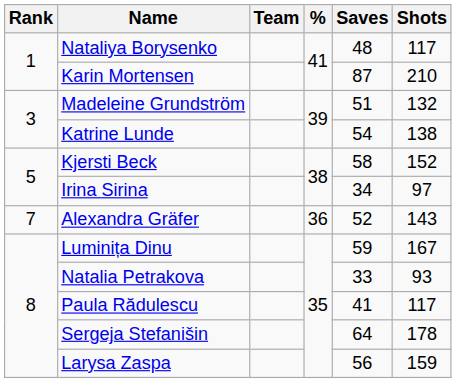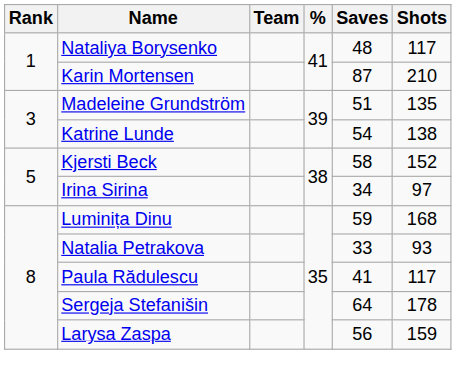 <table class="wikitable sortable" style="text-align: center;">
 <tr>
 <th>Rank</th>
 <th>Name</th>
 <th>Team</th>
 <th>%</th>
 <th>Saves</th>
 <th>Shots</th>
 </tr>
 <tr>
 <td rowspan=2>1</td>
 <td align=left><a href='#'>Nataliya Borysenko</a></td>
 <td align=left></td>
 <td rowspan=2>41</td>
 <td>48</td>
 <td>117</td>
 </tr>
 <tr>
 <td align=left><a href='#'>Karin Mortensen</a></td>
 <td align=left></td>
 <td>87</td>
 <td>210</td>
 </tr>
 <tr>
 <td rowspan=2>3</td>
 <td align=left><a href='#'>Madeleine Grundström</a></td>
 <td align=left></td>
 <td rowspan=2>39</td>
 <td>51</td>
-<td>132</td>
+<td>135</td>
 </tr>
 <tr>
 <td align=left><a href='#'>Katrine Lunde</a></td>
 <td align=left></td>
 <td>54</td>
 <td>138</td>
 </tr>
 <tr>
 <td rowspan=2>5</td>
 <td align=left><a href='#'>Kjersti Beck</a></td>
 <td align=left></td>
 <td rowspan=2>38</td>
 <td>58</td>
 <td>152</td>
 </tr>
 <tr>
 <td align=left><a href='#'>Irina Sirina</a></td>
 <td align=left></td>
 <td>34</td>
 <td>97</td>
 </tr>
 <tr>
-<td>7</td>
-<td align=left><a href='#'>Alexandra Gräfer</a></td>
-<td align=left></td>
-<td>36</td>
-<td>52</td>
-<td>143</td>
-</tr>
-<tr>
 <td rowspan=5>8</td>
 <td align=left><a href='#'>Luminița Dinu</a></td>
 <td align=left></td>
 <td rowspan=5>35</td>
 <td>59</td>
-<td>167</td>
+<td>168</td>
 </tr>
 <tr>
 <td align=left><a href='#'>Natalia Petrakova</a></td>
 <td align=left></td>
 <td>33</td>
 <td>93</td>
 </tr>
 <tr>
 <td align=left><a href='#'>Paula Rădulescu</a></td>
 <td align=left></td>
 <td>41</td>
 <td>117</td>
 </tr>
 <tr>
 <td align=left><a href='#'>Sergeja Stefanišin</a></td>
 <td align=left></td>
 <td>64</td>
 <td>178</td>
 </tr>
 <tr>
 <td align=left><a href='#'>Larysa Zaspa</a></td>
 <td align=left></td>
 <td>56</td>
 <td>159</td>
 </tr>
 </table>
